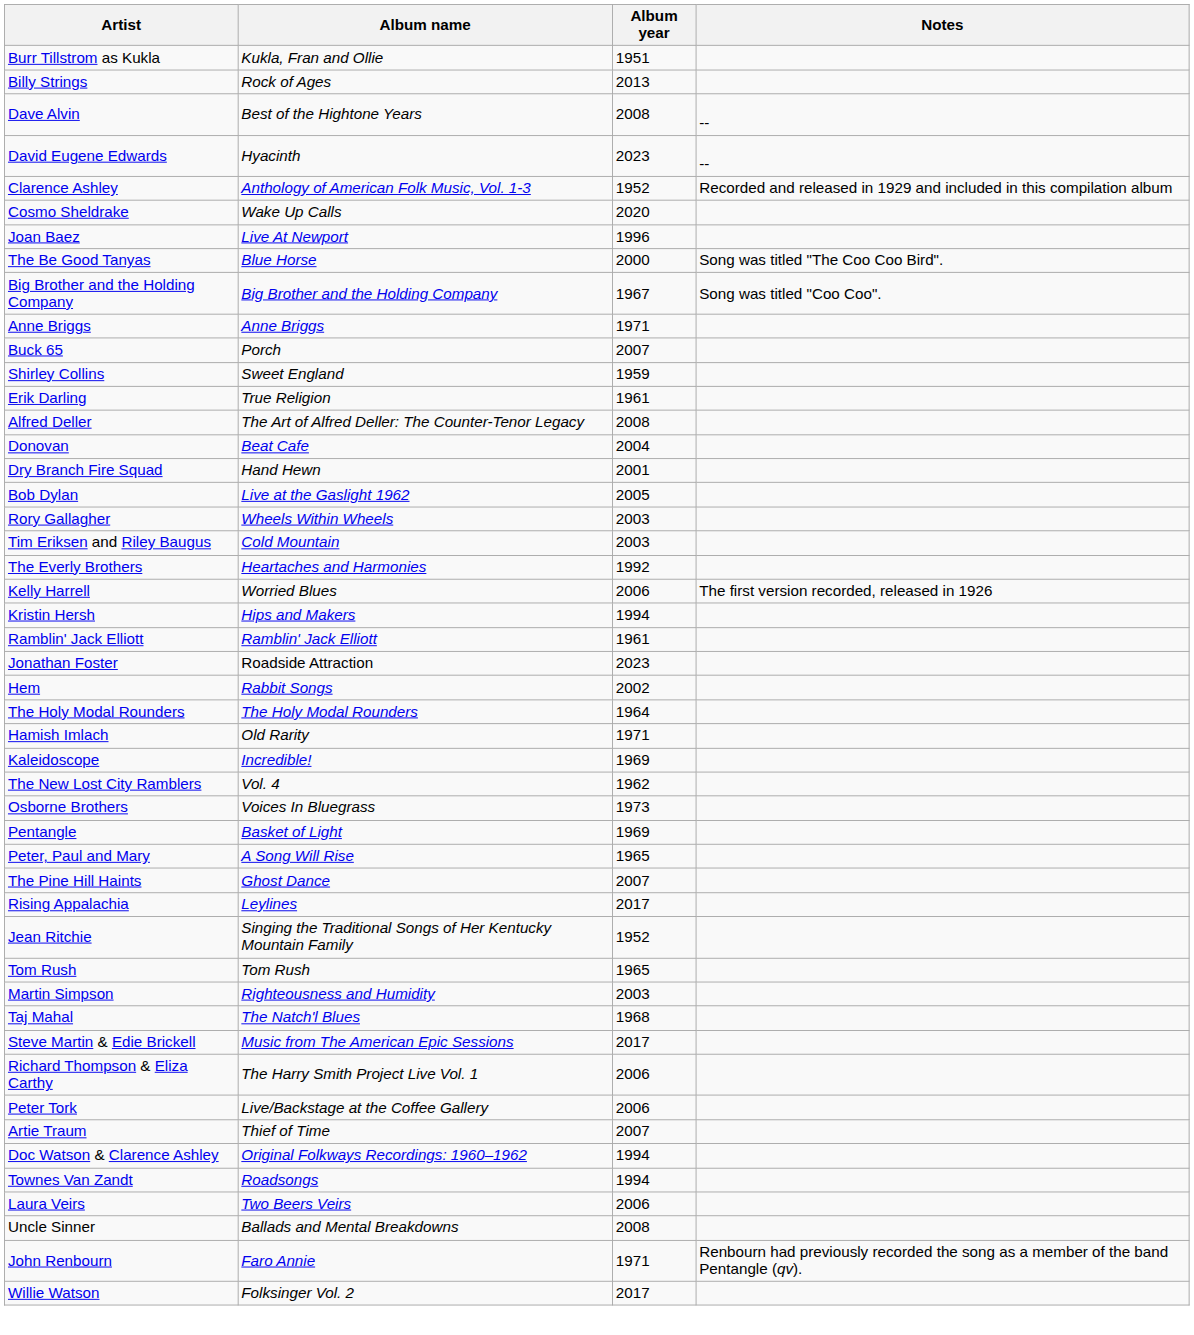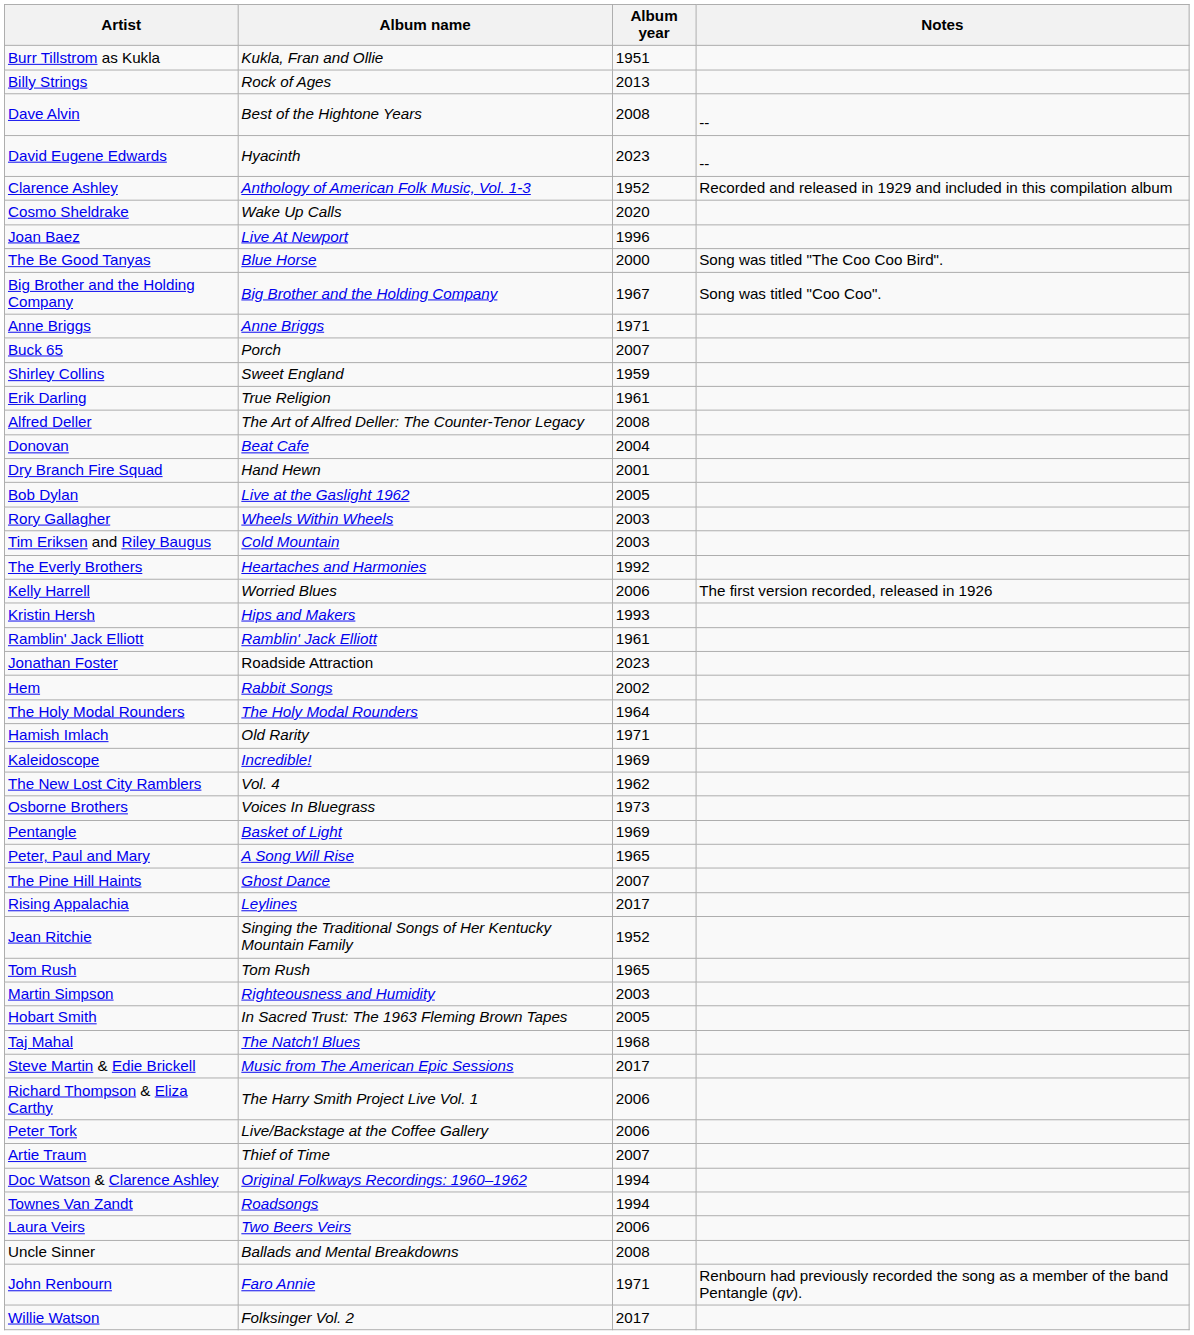 <table class="wikitable sortable">
 <tr>
 <th>Artist</th>
 <th>Album name</th>
 <th>Album year</th>
 <th>Notes</th>
 </tr>
 <tr>
 <td><a href='#'>Burr Tillstrom</a> as Kukla</td>
 <td><em>Kukla, Fran and Ollie</em></td>
 <td>1951</td>
 <td></td>
 </tr>
 <tr>
 <td><a href='#'>Billy Strings</a></td>
 <td><em>Rock of Ages</em></td>
 <td>2013</td>
 <td></td>
 </tr>
 <tr>
 <td><a href='#'>Dave Alvin</a></td>
 <td><em>Best of the Hightone Years</em></td>
 <td>2008</td>
 <td><br>--</td>
 </tr>
 <tr>
 <td><a href='#'>David Eugene Edwards</a></td>
 <td><em>Hyacinth</em></td>
 <td>2023</td>
 <td><br>--</td>
 </tr>
 <tr>
 <td><a href='#'>Clarence Ashley</a></td>
 <td><em><a href='#'>Anthology of American Folk Music, Vol. 1-3</a></em></td>
 <td>1952</td>
 <td>Recorded and released in 1929 and included in this compilation album</td>
 </tr>
 <tr>
 <td><a href='#'>Cosmo Sheldrake</a></td>
 <td><em>Wake Up Calls</em></td>
 <td>2020</td>
 <td></td>
 </tr>
 <tr>
 <td><a href='#'>Joan Baez</a></td>
 <td><em><a href='#'>Live At Newport</a></em></td>
 <td>1996</td>
 <td></td>
 </tr>
 <tr>
 <td><a href='#'>The Be Good Tanyas</a></td>
 <td><em><a href='#'>Blue Horse</a></em></td>
 <td>2000</td>
 <td>Song was titled "The Coo Coo Bird".</td>
 </tr>
 <tr>
 <td><a href='#'>Big Brother and the Holding Company</a></td>
 <td><em><a href='#'>Big Brother and the Holding Company</a></em></td>
 <td>1967</td>
 <td>Song was titled "Coo Coo".</td>
 </tr>
 <tr>
 <td><a href='#'>Anne Briggs</a></td>
 <td><em><a href='#'>Anne Briggs</a></em></td>
 <td>1971</td>
 <td></td>
 </tr>
 <tr>
 <td><a href='#'>Buck 65</a></td>
 <td><em>Porch</em></td>
 <td>2007</td>
 <td></td>
 </tr>
 <tr>
 <td><a href='#'>Shirley Collins</a></td>
 <td><em>Sweet England</em></td>
 <td>1959</td>
 <td></td>
 </tr>
 <tr>
 <td><a href='#'>Erik Darling</a></td>
 <td><em>True Religion</em></td>
 <td>1961</td>
 <td></td>
 </tr>
 <tr>
 <td><a href='#'>Alfred Deller</a></td>
 <td><em>The Art of Alfred Deller: The Counter-Tenor Legacy</em></td>
 <td>2008</td>
 <td></td>
 </tr>
 <tr>
 <td><a href='#'>Donovan</a></td>
 <td><em><a href='#'>Beat Cafe</a></em></td>
 <td>2004</td>
 <td></td>
 </tr>
 <tr>
 <td><a href='#'>Dry Branch Fire Squad</a></td>
 <td><em>Hand Hewn</em></td>
 <td>2001</td>
 <td></td>
 </tr>
 <tr>
 <td><a href='#'>Bob Dylan</a></td>
 <td><em><a href='#'>Live at the Gaslight 1962</a></em></td>
 <td>2005</td>
 <td></td>
 </tr>
 <tr>
 <td><a href='#'>Rory Gallagher</a></td>
 <td><em><a href='#'>Wheels Within Wheels</a></em></td>
 <td>2003</td>
 <td></td>
 </tr>
 <tr>
 <td><a href='#'>Tim Eriksen</a> and <a href='#'>Riley Baugus</a></td>
 <td><em><a href='#'>Cold Mountain</a></em></td>
 <td>2003</td>
 <td></td>
 </tr>
 <tr>
 <td><a href='#'>The Everly Brothers</a></td>
 <td><em><a href='#'>Heartaches and Harmonies</a></em></td>
 <td>1992</td>
 <td></td>
 </tr>
 <tr>
 <td><a href='#'>Kelly Harrell</a></td>
 <td><em>Worried Blues</em></td>
 <td>2006</td>
 <td>The first version recorded, released in 1926</td>
 </tr>
 <tr>
 <td><a href='#'>Kristin Hersh</a></td>
 <td><em><a href='#'>Hips and Makers</a></em></td>
-<td>1994</td>
+<td>1993</td>
 <td></td>
 </tr>
 <tr>
 <td><a href='#'>Ramblin' Jack Elliott</a></td>
 <td><em><a href='#'>Ramblin' Jack Elliott</a></em></td>
 <td>1961</td>
 <td></td>
 </tr>
 <tr>
 <td><a href='#'>Jonathan Foster</a></td>
 <td>Roadside Attraction</td>
 <td>2023</td>
 <td></td>
 </tr>
 <tr>
 <td><a href='#'>Hem</a></td>
 <td><em><a href='#'>Rabbit Songs</a></em></td>
 <td>2002</td>
 <td></td>
 </tr>
 <tr>
 <td><a href='#'>The Holy Modal Rounders</a></td>
 <td><em><a href='#'>The Holy Modal Rounders</a></em></td>
 <td>1964</td>
 <td></td>
 </tr>
 <tr>
 <td><a href='#'>Hamish Imlach</a></td>
 <td><em>Old Rarity</em></td>
 <td>1971</td>
 <td></td>
 </tr>
 <tr>
 <td><a href='#'>Kaleidoscope</a></td>
 <td><em><a href='#'>Incredible!</a></em></td>
 <td>1969</td>
 <td></td>
 </tr>
 <tr>
 <td><a href='#'>The New Lost City Ramblers</a></td>
 <td><em>Vol. 4</em></td>
 <td>1962</td>
 <td></td>
 </tr>
 <tr>
 <td><a href='#'>Osborne Brothers</a></td>
 <td><em>Voices In Bluegrass</em></td>
 <td>1973</td>
 <td></td>
 </tr>
 <tr>
 <td><a href='#'>Pentangle</a></td>
 <td><em><a href='#'>Basket of Light</a></em></td>
 <td>1969</td>
 <td></td>
 </tr>
 <tr>
 <td><a href='#'>Peter, Paul and Mary</a></td>
 <td><em><a href='#'>A Song Will Rise</a></em></td>
 <td>1965</td>
 <td></td>
 </tr>
 <tr>
 <td><a href='#'>The Pine Hill Haints</a></td>
 <td><em><a href='#'>Ghost Dance</a></em></td>
 <td>2007</td>
 <td></td>
 </tr>
 <tr>
 <td><a href='#'>Rising Appalachia</a></td>
 <td><em><a href='#'>Leylines</a></em></td>
 <td>2017</td>
 </tr>
 <tr>
 <td><a href='#'>Jean Ritchie</a></td>
 <td><em>Singing the Traditional Songs of Her Kentucky Mountain Family</em></td>
 <td>1952</td>
 <td></td>
 </tr>
 <tr>
 <td><a href='#'>Tom Rush</a></td>
 <td><em>Tom Rush</em></td>
 <td>1965</td>
 <td></td>
 </tr>
 <tr>
 <td><a href='#'>Martin Simpson</a></td>
 <td><em><a href='#'>Righteousness and Humidity</a></em></td>
 <td>2003</td>
 <td></td>
 </tr>
 <tr>
+<td><a href='#'>Hobart Smith</a></td>
+<td><em>In Sacred Trust: The 1963 Fleming Brown Tapes</em></td>
+<td>2005</td>
+<td></td>
+</tr>
+<tr>
 <td><a href='#'>Taj Mahal</a></td>
 <td><em><a href='#'>The Natch'l Blues</a></em></td>
 <td>1968</td>
 <td></td>
 </tr>
 <tr>
 <td><a href='#'>Steve Martin</a> & <a href='#'>Edie Brickell</a></td>
 <td><em><a href='#'>Music from The American Epic Sessions</a></em></td>
 <td>2017</td>
 <td></td>
 </tr>
 <tr>
 <td><a href='#'>Richard Thompson</a> & <a href='#'>Eliza Carthy</a></td>
 <td><em>The Harry Smith Project Live Vol. 1</em></td>
 <td>2006</td>
 <td></td>
 </tr>
 <tr>
 <td><a href='#'>Peter Tork</a></td>
 <td><em>Live/Backstage at the Coffee Gallery</em></td>
 <td>2006</td>
 <td></td>
 </tr>
 <tr>
 <td><a href='#'>Artie Traum</a></td>
 <td><em>Thief of Time</em></td>
 <td>2007</td>
 <td></td>
 </tr>
 <tr>
 <td><a href='#'>Doc Watson</a> & <a href='#'>Clarence Ashley</a></td>
 <td><em><a href='#'>Original Folkways Recordings: 1960–1962</a></em></td>
 <td>1994</td>
 <td></td>
 </tr>
 <tr>
 <td><a href='#'>Townes Van Zandt</a></td>
 <td><em><a href='#'>Roadsongs</a></em></td>
 <td>1994</td>
 <td></td>
 </tr>
 <tr>
 <td><a href='#'>Laura Veirs</a></td>
 <td><em><a href='#'>Two Beers Veirs</a></em></td>
 <td>2006</td>
 <td></td>
 </tr>
 <tr>
 <td>Uncle Sinner</td>
 <td><em>Ballads and Mental Breakdowns</em></td>
 <td>2008</td>
 <td></td>
 </tr>
 <tr>
 <td><a href='#'>John Renbourn</a></td>
 <td><em><a href='#'>Faro Annie</a></em></td>
 <td>1971</td>
 <td>Renbourn had previously recorded the song as a member of the band Pentangle (<em>qv</em>).</td>
 </tr>
 <tr>
 <td><a href='#'>Willie Watson</a></td>
 <td><em>Folksinger Vol. 2</em></td>
 <td>2017</td>
 <td></td>
 </tr>
 </table>
